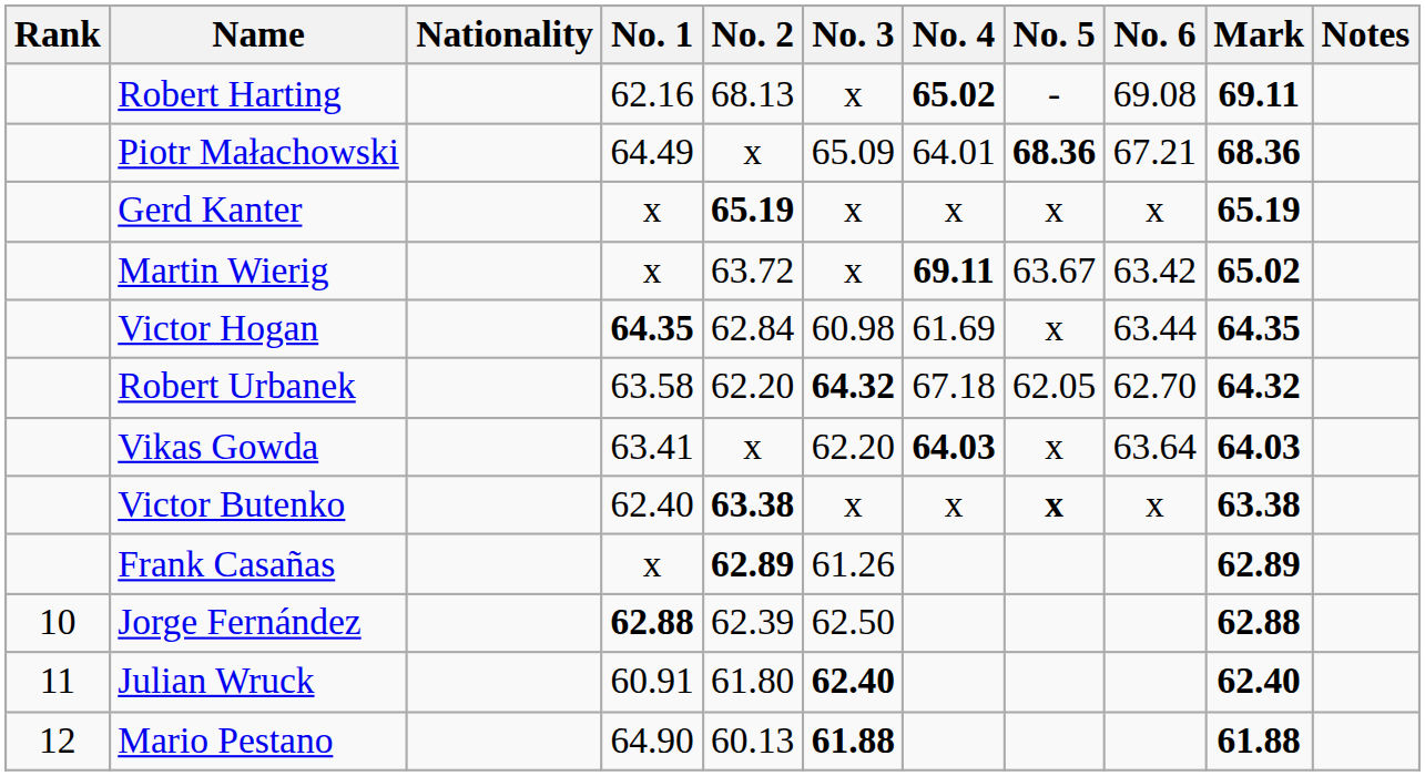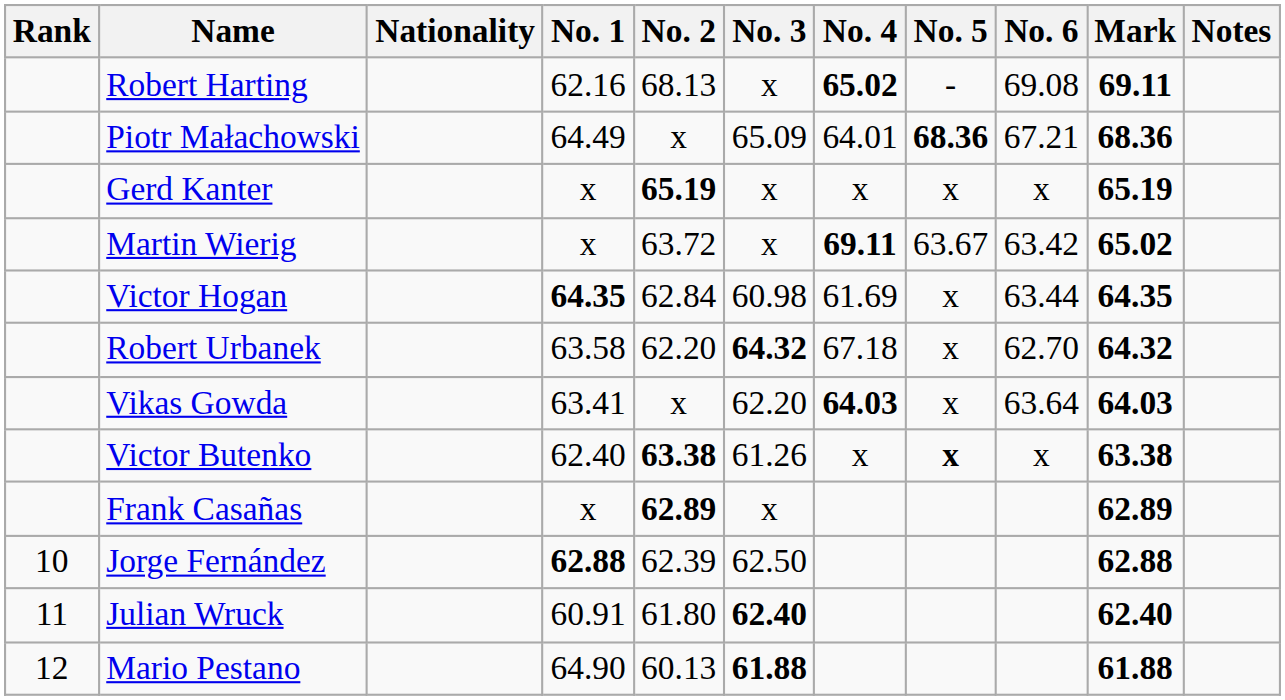 <table class="wikitable sortable" style="text-align:center">
 <tr>
 <th>Rank</th>
 <th>Name</th>
 <th>Nationality</th>
 <th>No. 1</th>
 <th>No. 2</th>
 <th>No. 3</th>
 <th>No. 4</th>
 <th>No. 5</th>
 <th>No. 6</th>
 <th>Mark</th>
 <th>Notes</th>
 </tr>
 <tr>
 <td></td>
 <td align=left><a href='#'>Robert Harting</a></td>
 <td align=left></td>
 <td>62.16</td>
 <td>68.13</td>
 <td>x</td>
 <td><strong>65.02</strong></td>
 <td>-</td>
 <td>69.08</td>
 <td><strong>69.11</strong></td>
 <td></td>
 </tr>
 <tr>
 <td></td>
 <td align=left><a href='#'>Piotr Małachowski</a></td>
 <td align=left></td>
 <td>64.49</td>
 <td>x</td>
 <td>65.09</td>
 <td>64.01</td>
 <td><strong>68.36</strong></td>
 <td>67.21</td>
 <td><strong>68.36</strong></td>
 <td></td>
 </tr>
 <tr>
 <td></td>
 <td align=left><a href='#'>Gerd Kanter</a></td>
 <td align=left></td>
 <td>x</td>
 <td><strong>65.19</strong></td>
 <td>x</td>
 <td>x</td>
 <td>x</td>
 <td>x</td>
 <td><strong>65.19</strong></td>
 <td></td>
 </tr>
 <tr>
 <td></td>
 <td align=left><a href='#'>Martin Wierig</a></td>
 <td align=left></td>
 <td>x</td>
 <td>63.72</td>
 <td>x</td>
 <td><strong>69.11</strong></td>
 <td>63.67</td>
 <td>63.42</td>
 <td><strong>65.02</strong></td>
 <td></td>
 </tr>
 <tr>
 <td></td>
 <td align=left><a href='#'>Victor Hogan</a></td>
 <td align=left></td>
 <td><strong>64.35</strong></td>
 <td>62.84</td>
 <td>60.98</td>
 <td>61.69</td>
 <td>x</td>
 <td>63.44</td>
 <td><strong>64.35</strong></td>
 <td></td>
 </tr>
 <tr>
 <td></td>
 <td align=left><a href='#'>Robert Urbanek</a></td>
 <td align=left></td>
 <td>63.58</td>
 <td>62.20</td>
 <td><strong>64.32</strong></td>
 <td>67.18</td>
-<td>62.05</td>
+<td>x</td>
 <td>62.70</td>
 <td><strong>64.32</strong></td>
 <td></td>
 </tr>
 <tr>
 <td></td>
 <td align=left><a href='#'>Vikas Gowda</a></td>
 <td align=left></td>
 <td>63.41</td>
 <td>x</td>
 <td>62.20</td>
 <td><strong>64.03</strong></td>
 <td>x</td>
 <td>63.64</td>
 <td><strong>64.03</strong></td>
 <td></td>
 </tr>
 <tr>
 <td></td>
 <td align=left><a href='#'>Victor Butenko</a></td>
 <td align=left></td>
 <td>62.40</td>
 <td><strong>63.38</strong></td>
-<td>x</td>
+<td>61.26</td>
 <td>x</td>
 <td><strong>x</strong></td>
 <td>x</td>
 <td><strong>63.38</strong></td>
 <td></td>
 </tr>
 <tr>
 <td></td>
 <td align=left><a href='#'>Frank Casañas</a></td>
 <td align=left></td>
 <td>x</td>
 <td><strong>62.89</strong></td>
-<td>61.26</td>
+<td>x</td>
 <td></td>
 <td></td>
 <td></td>
 <td><strong>62.89</strong></td>
 <td></td>
 </tr>
 <tr>
 <td>10</td>
 <td align=left><a href='#'>Jorge Fernández</a></td>
 <td align=left></td>
 <td><strong>62.88</strong></td>
 <td>62.39</td>
 <td>62.50</td>
 <td></td>
 <td></td>
 <td></td>
 <td><strong>62.88</strong></td>
 <td></td>
 </tr>
 <tr>
 <td>11</td>
 <td align=left><a href='#'>Julian Wruck</a></td>
 <td align=left></td>
 <td>60.91</td>
 <td>61.80</td>
 <td><strong>62.40</strong></td>
 <td></td>
 <td></td>
 <td></td>
 <td><strong>62.40</strong></td>
 <td></td>
 </tr>
 <tr>
 <td>12</td>
 <td align=left><a href='#'>Mario Pestano</a></td>
 <td align=left></td>
 <td>64.90</td>
 <td>60.13</td>
 <td><strong>61.88</strong></td>
 <td></td>
 <td></td>
 <td></td>
 <td><strong>61.88</strong></td>
 <td></td>
 </tr>
 </table>
